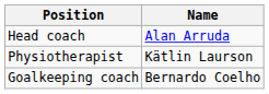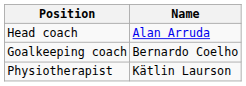 <table class="wikitable" style="text-align:left;">
 <tr>
 <th>Position</th>
 <th>Name</th>
 </tr>
 <tr>
 <td>Head coach</td>
 <td> <a href='#'>Alan Arruda</a></td>
 </tr>
 <tr>
+<td>Goalkeeping coach</td>
+<td> Bernardo Coelho</td>
+</tr>
+<tr>
 <td>Physiotherapist</td>
 <td> Kätlin Laurson</td>
 </tr>
-<tr>
-<td>Goalkeeping coach</td>
-<td> Bernardo Coelho</td>
-</tr>
 </table>
